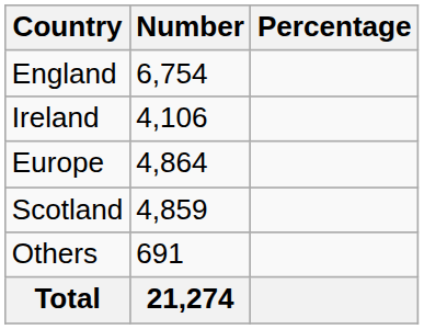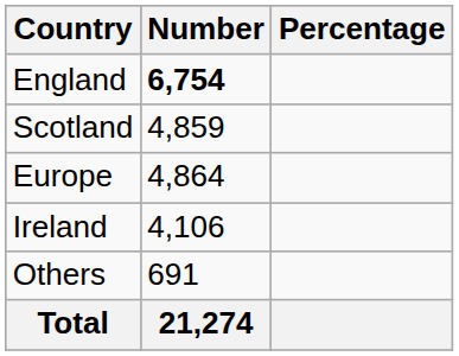 <table class="wikitable sortable">
 <tr>
 <th>Country</th>
 <th>Number</th>
 <th>Percentage</th>
 </tr>
 <tr>
 <td>England</td>
-<td>6,754</td>
+<td><strong>6,754</strong></td>
 <td></td>
 </tr>
 <tr>
-<td>Ireland</td>
-<td>4,106</td>
+<td>Scotland</td>
+<td>4,859</td>
 <td></td>
 </tr>
 <tr>
 <td>Europe</td>
 <td>4,864</td>
 <td></td>
 </tr>
 <tr>
-<td>Scotland</td>
-<td>4,859</td>
+<td>Ireland</td>
+<td>4,106</td>
 <td></td>
 </tr>
 <tr>
 <td>Others</td>
 <td>691</td>
 <td></td>
 </tr>
 <tr>
 <th>Total</th>
 <th>21,274</th>
 <th></th>
 </tr>
 </table>
